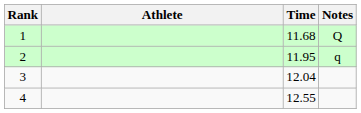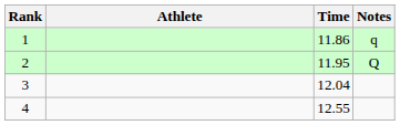 <table class="wikitable" style="text-align:center">
 <tr>
 <th>Rank</th>
 <th Style="width:18em">Athlete</th>
 <th>Time</th>
 <th>Notes</th>
 </tr>
 <tr style="background:#cfc">
 <td>1</td>
 <td style="text-align:left"></td>
-<td>11.68</td>
-<td>Q</td>
+<td>11.86</td>
+<td>q</td>
 </tr>
 <tr style="background:#cfc">
 <td>2</td>
 <td style="text-align:left"></td>
 <td>11.95</td>
-<td>q</td>
+<td>Q</td>
 </tr>
 <tr>
 <td>3</td>
 <td style="text-align:left"></td>
 <td>12.04</td>
 <td></td>
 </tr>
 <tr>
 <td>4</td>
 <td style="text-align:left"></td>
 <td>12.55</td>
 <td></td>
 </tr>
 </table>
